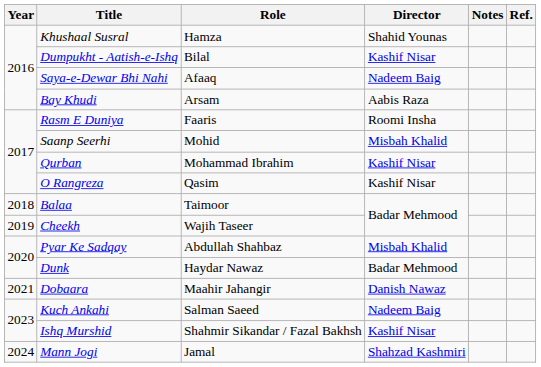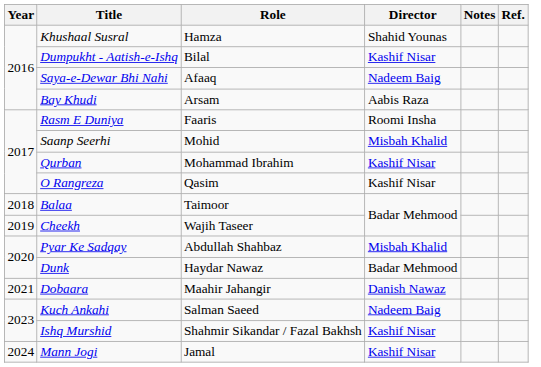 <table class="wikitable sortable">
 <tr>
 <th>Year</th>
 <th>Title</th>
 <th>Role</th>
 <th>Director</th>
 <th>Notes</th>
 <th>Ref.</th>
 </tr>
 <tr>
 <td rowspan="4">2016</td>
 <td><em>Khushaal Susral</em></td>
 <td>Hamza</td>
 <td>Shahid Younas</td>
 <td></td>
 <td></td>
 </tr>
 <tr>
 <td><em><a href='#'>Dumpukht - Aatish-e-Ishq</a></em></td>
 <td>Bilal</td>
 <td><a href='#'>Kashif Nisar</a></td>
 <td></td>
 <td></td>
 </tr>
 <tr>
 <td><em><a href='#'>Saya-e-Dewar Bhi Nahi</a></em></td>
 <td>Afaaq</td>
 <td><a href='#'>Nadeem Baig</a></td>
 <td></td>
 <td></td>
 </tr>
 <tr>
 <td><em><a href='#'>Bay Khudi</a></em></td>
 <td>Arsam</td>
 <td>Aabis Raza</td>
 <td></td>
 <td></td>
 </tr>
 <tr>
 <td rowspan="4">2017</td>
 <td><em><a href='#'>Rasm E Duniya</a></em></td>
 <td>Faaris</td>
 <td>Roomi Insha</td>
 <td></td>
 <td></td>
 </tr>
 <tr>
 <td><em>Saanp Seerhi</em></td>
 <td>Mohid</td>
 <td><a href='#'>Misbah Khalid</a></td>
 <td></td>
 <td></td>
 </tr>
 <tr>
 <td><em><a href='#'>Qurban</a></em></td>
 <td>Mohammad Ibrahim</td>
 <td><a href='#'>Kashif Nisar</a></td>
 <td></td>
 <td></td>
 </tr>
 <tr>
 <td><em><a href='#'>O Rangreza</a></em></td>
 <td>Qasim</td>
 <td>Kashif Nisar</td>
 <td></td>
 <td></td>
 </tr>
 <tr>
 <td>2018</td>
 <td><em><a href='#'>Balaa</a></em></td>
 <td>Taimoor</td>
 <td rowspan="2">Badar Mehmood</td>
 <td></td>
 <td></td>
 </tr>
 <tr>
 <td>2019</td>
 <td><em><a href='#'>Cheekh</a></em></td>
 <td>Wajih Taseer</td>
 <td></td>
 <td></td>
 </tr>
 <tr>
 <td rowspan="2">2020</td>
 <td><em><a href='#'>Pyar Ke Sadqay</a></em></td>
 <td>Abdullah Shahbaz</td>
 <td><a href='#'>Misbah Khalid</a></td>
 <td></td>
 <td></td>
 </tr>
 <tr>
 <td><em><a href='#'>Dunk</a></em></td>
 <td>Haydar Nawaz</td>
 <td>Badar Mehmood</td>
 <td></td>
 <td></td>
 </tr>
 <tr>
 <td>2021</td>
 <td><em><a href='#'>Dobaara</a></em></td>
 <td>Maahir Jahangir</td>
 <td><a href='#'>Danish Nawaz</a></td>
 <td></td>
 <td></td>
 </tr>
 <tr>
 <td rowspan="2">2023</td>
 <td><em><a href='#'>Kuch Ankahi</a></em></td>
 <td>Salman Saeed</td>
 <td><a href='#'>Nadeem Baig</a></td>
 <td></td>
 <td></td>
 </tr>
 <tr>
 <td><em><a href='#'>Ishq Murshid</a></em></td>
 <td>Shahmir Sikandar / Fazal Bakhsh</td>
 <td><a href='#'>Kashif Nisar</a></td>
 <td></td>
 <td></td>
 </tr>
 <tr>
 <td>2024</td>
 <td><em><a href='#'>Mann Jogi</a></em></td>
 <td>Jamal</td>
-<td><a href='#'>Shahzad Kashmiri</a></td>
+<td><a href='#'>Kashif Nisar</a></td>
 <td></td>
 <td></td>
 </tr>
 </table>
